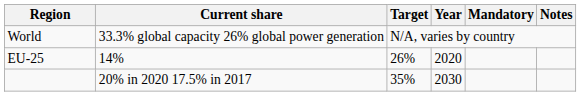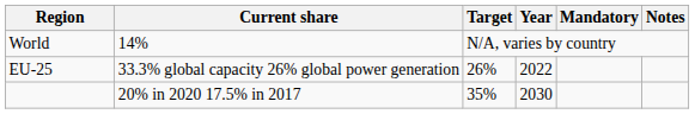 <table class="wikitable sortable">
 <tr>
 <th width="100">Region</th>
 <th>Current share</th>
 <th>Target</th>
 <th>Year</th>
 <th>Mandatory</th>
 <th>Notes</th>
 </tr>
 <tr>
 <td>World</td>
-<td>33.3% global capacity 26% global power generation</td>
+<td>14%</td>
 <td colspan="4">N/A, varies by country</td>
 </tr>
 <tr>
 <td>EU-25</td>
-<td>14%</td>
+<td>33.3% global capacity 26% global power generation</td>
 <td>26%</td>
-<td>2020</td>
+<td>2022</td>
 <td></td>
 <td></td>
 </tr>
 <tr>
 <td></td>
 <td>20% in 2020 17.5% in 2017</td>
 <td>35%</td>
 <td>2030</td>
 <td></td>
 <td></td>
 </tr>
 </table>
